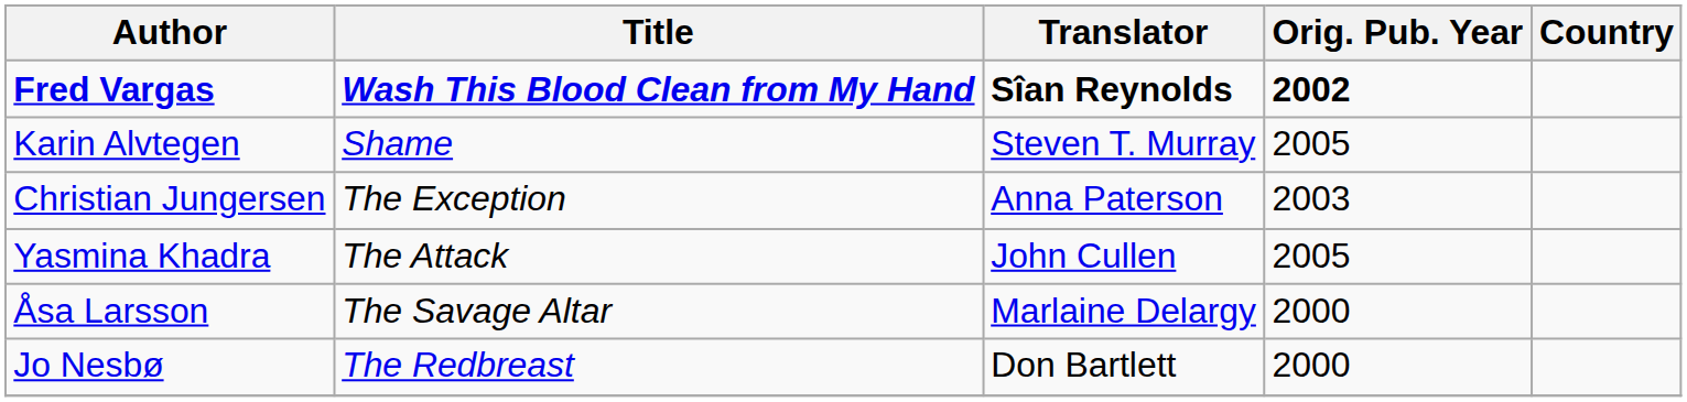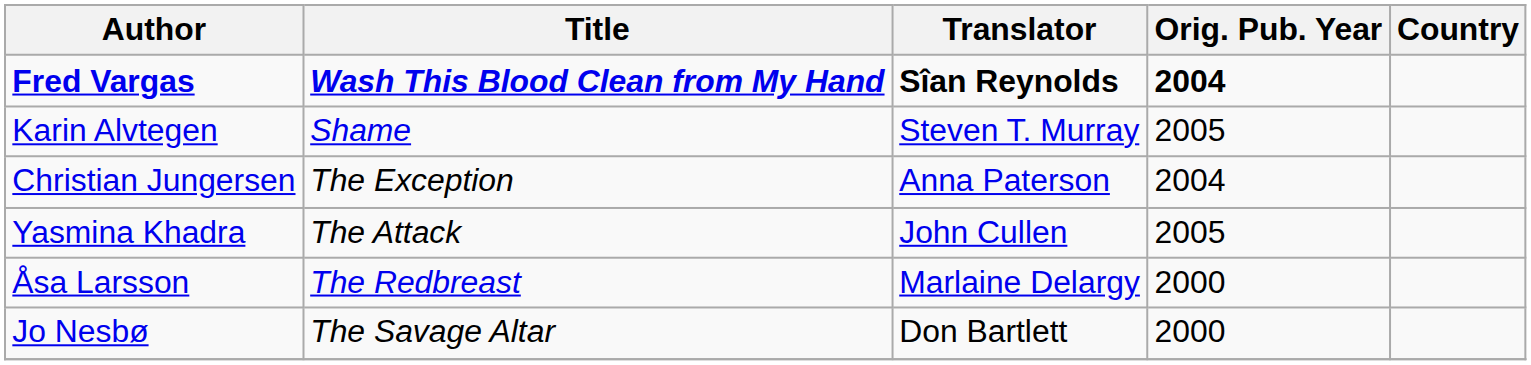 <table class="wikitable">
 <tr>
 <th>Author</th>
 <th>Title</th>
 <th>Translator</th>
 <th>Orig. Pub. Year</th>
 <th>Country</th>
 </tr>
 <tr>
 <td><strong><a href='#'>Fred Vargas</a></strong></td>
 <td><strong><em><a href='#'>Wash This Blood Clean from My Hand</a></em></strong></td>
 <td><strong>Sîan Reynolds</strong></td>
-<td><strong>2002</strong></td>
+<td><strong>2004</strong></td>
 <td></td>
 </tr>
 <tr>
 <td><a href='#'>Karin Alvtegen</a></td>
 <td><em><a href='#'>Shame</a></em></td>
 <td><a href='#'>Steven T. Murray</a></td>
 <td>2005</td>
 <td></td>
 </tr>
 <tr>
 <td><a href='#'>Christian Jungersen</a></td>
 <td><em>The Exception</em></td>
 <td><a href='#'>Anna Paterson</a></td>
-<td>2003</td>
+<td>2004</td>
 <td></td>
 </tr>
 <tr>
 <td><a href='#'>Yasmina Khadra</a></td>
 <td><em>The Attack</em></td>
 <td><a href='#'>John Cullen</a></td>
 <td>2005</td>
 <td></td>
 </tr>
 <tr>
 <td><a href='#'>Åsa Larsson</a></td>
-<td><em>The Savage Altar</em></td>
+<td><em><a href='#'>The Redbreast</a></em></td>
 <td><a href='#'>Marlaine Delargy</a></td>
 <td>2000</td>
 <td></td>
 </tr>
 <tr>
 <td><a href='#'>Jo Nesbø</a></td>
-<td><em><a href='#'>The Redbreast</a></em></td>
+<td><em>The Savage Altar</em></td>
 <td>Don Bartlett</td>
 <td>2000</td>
 <td></td>
 </tr>
 <tr>
 </tr>
 </table>
